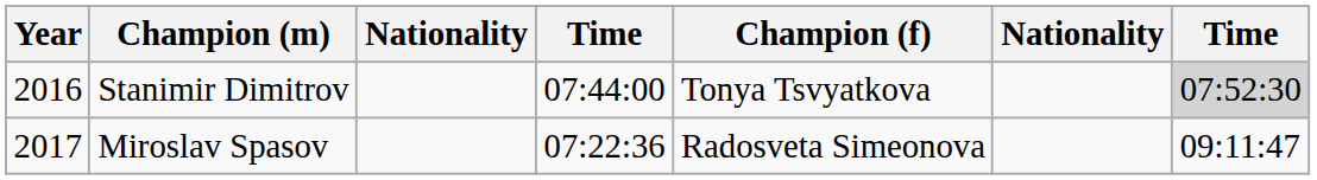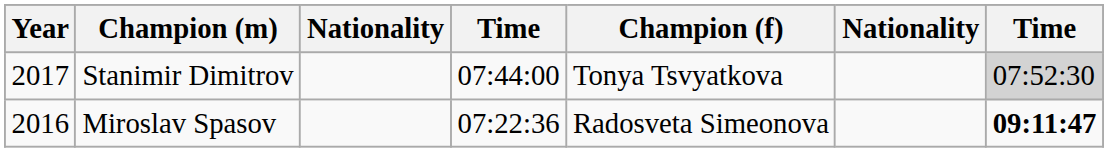 <table class="wikitable sortable" style=" font-size: 95%;">
 <tr bgcolor="#dfdfdf">
 <th>Year</th>
 <th>Champion (m)</th>
 <th>Nationality</th>
 <th>Time</th>
 <th>Champion (f)</th>
 <th>Nationality</th>
 <th>Time</th>
 </tr>
 <tr>
-<td>2016</td>
+<td>2017</td>
 <td>Stanimir Dimitrov</td>
 <td></td>
 <td>07:44:00</td>
 <td>Tonya Tsvyatkova</td>
 <td></td>
 <td style="background: lightgrey;">07:52:30</td>
 </tr>
 <tr>
-<td>2017</td>
+<td>2016</td>
 <td>Miroslav Spasov</td>
 <td></td>
 <td>07:22:36</td>
 <td>Radosveta Simeonova</td>
 <td></td>
-<td>09:11:47</td>
+<td><strong>09:11:47</strong></td>
 </tr>
 </table>
